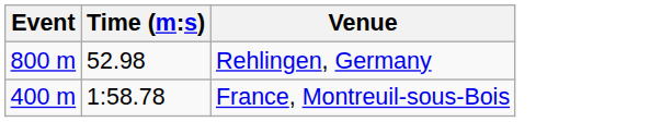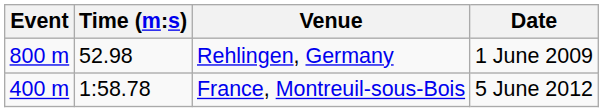 <table class="wikitable">
 <tr>
 <th>Event</th>
 <th>Time (<a href='#'>m</a>:<a href='#'>s</a>)</th>
 <th>Venue</th>
+<th>Date</th>
 </tr>
 <tr>
 <td><a href='#'>800 m</a></td>
 <td>52.98</td>
 <td><a href='#'>Rehlingen</a>, <a href='#'>Germany</a></td>
+<td>1 June 2009</td>
 </tr>
 <tr>
 <td><a href='#'>400 m</a></td>
 <td>1:58.78</td>
 <td><a href='#'>France</a>, <a href='#'>Montreuil-sous-Bois</a></td>
+<td>5 June 2012</td>
 </tr>
 </table>
